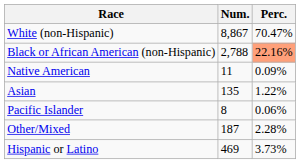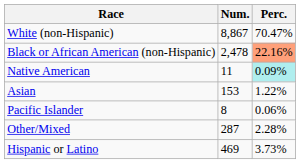 <table class="wikitable">
 <tr>
 <th>Race</th>
 <th>Num.</th>
 <th>Perc.</th>
 </tr>
 <tr>
 <td><a href='#'>White</a> (non-Hispanic)</td>
 <td>8,867</td>
 <td>70.47%</td>
 </tr>
 <tr>
 <td><a href='#'>Black or African American</a> (non-Hispanic)</td>
-<td>2,788</td>
+<td>2,478</td>
 <td style="background: lightsalmon;">22.16%</td>
 </tr>
 <tr>
 <td><a href='#'>Native American</a></td>
 <td>11</td>
-<td>0.09%</td>
+<td style="background: paleturquoise;">0.09%</td>
 </tr>
 <tr>
 <td><a href='#'>Asian</a></td>
-<td>135</td>
+<td>153</td>
 <td>1.22%</td>
 </tr>
 <tr>
 <td><a href='#'>Pacific Islander</a></td>
 <td>8</td>
 <td>0.06%</td>
 </tr>
 <tr>
 <td><a href='#'>Other/Mixed</a></td>
-<td>187</td>
+<td>287</td>
 <td>2.28%</td>
 </tr>
 <tr>
 <td><a href='#'>Hispanic</a> or <a href='#'>Latino</a></td>
 <td>469</td>
 <td>3.73%</td>
 </tr>
 </table>
